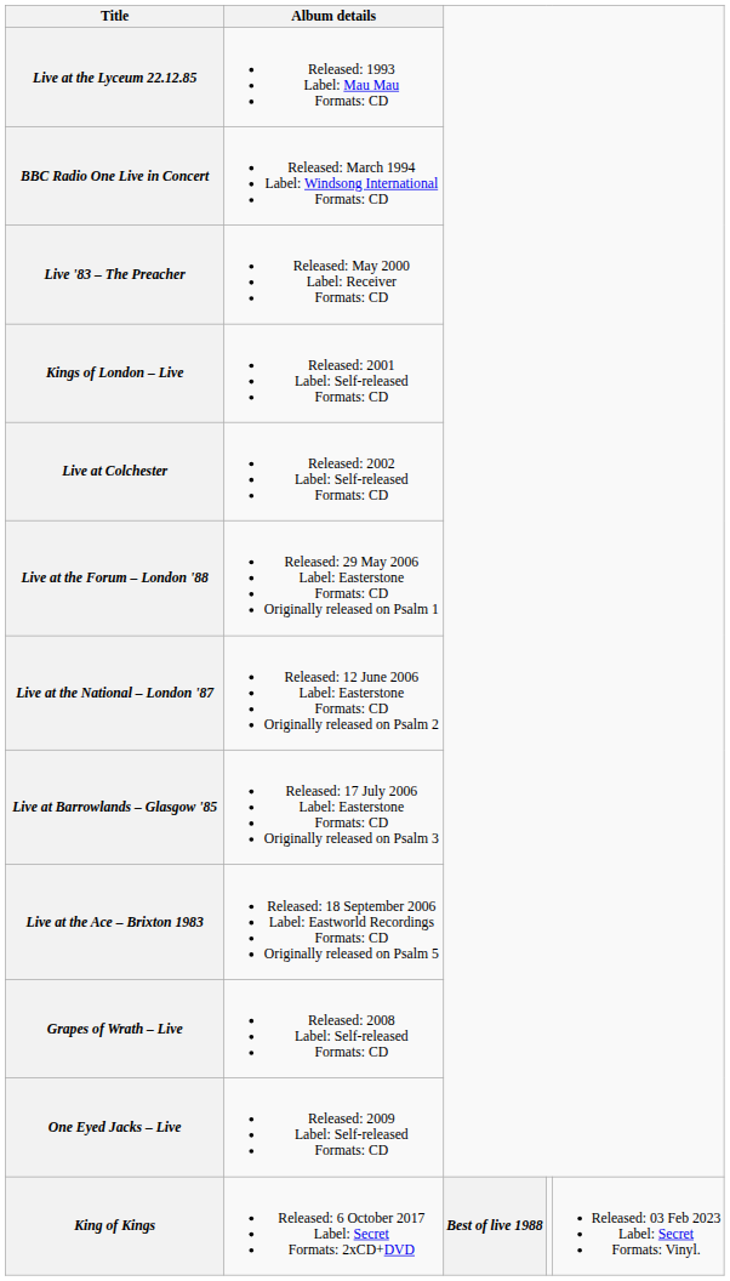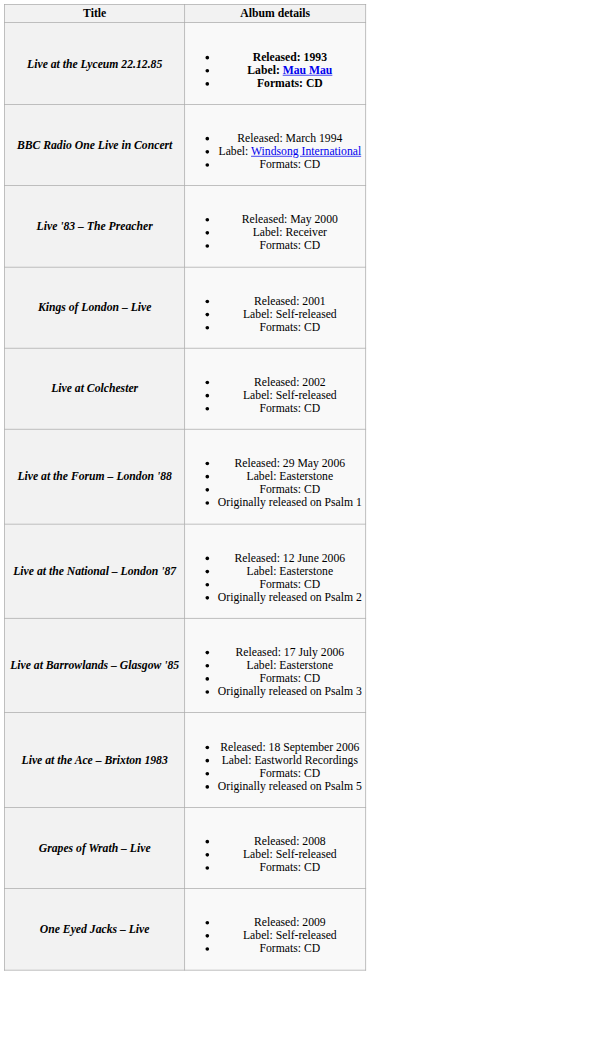 <table class="wikitable plainrowheaders" style="text-align:center;">
 <tr>
 <th scope="col" style="width:15em;">Title</th>
 <th scope="col" style="width:15em;">Album details</th>
 </tr>
 <tr>
 <th scope="row"><em>Live at the Lyceum 22.12.85</em></th>
-<td><br><ul><li>Released: 1993</li><li>Label: <a href='#'>Mau Mau</a></li><li>Formats: CD</li></ul></td>
+<td><strong><br><ul><li>Released: 1993</li><li>Label: <a href='#'>Mau Mau</a></li><li>Formats: CD</li></ul></strong></td>
 </tr>
 <tr>
 <th scope="row"><em>BBC Radio One Live in Concert</em></th>
 <td><br><ul><li>Released: March 1994</li><li>Label: <a href='#'>Windsong International</a></li><li>Formats: CD</li></ul></td>
 </tr>
 <tr>
 <th scope="row"><em>Live '83 – The Preacher</em></th>
 <td><br><ul><li>Released: May 2000</li><li>Label: Receiver</li><li>Formats: CD</li></ul></td>
 </tr>
 <tr>
 <th scope="row"><em>Kings of London – Live</em></th>
 <td><br><ul><li>Released: 2001</li><li>Label: Self-released</li><li>Formats: CD</li></ul></td>
 </tr>
 <tr>
 <th scope="row"><em>Live at Colchester</em></th>
 <td><br><ul><li>Released: 2002</li><li>Label: Self-released</li><li>Formats: CD</li></ul></td>
 </tr>
 <tr>
 <th scope="row"><em>Live at the Forum – London '88</em></th>
 <td><br><ul><li>Released: 29 May 2006</li><li>Label: Easterstone</li><li>Formats: CD</li><li>Originally released on Psalm 1</li></ul></td>
 </tr>
 <tr>
 <th scope="row"><em>Live at the National – London '87</em></th>
 <td><br><ul><li>Released: 12 June 2006</li><li>Label: Easterstone</li><li>Formats: CD</li><li>Originally released on Psalm 2</li></ul></td>
 </tr>
 <tr>
 <th scope="row"><em>Live at Barrowlands – Glasgow '85</em></th>
 <td><br><ul><li>Released: 17 July 2006</li><li>Label: Easterstone</li><li>Formats: CD</li><li>Originally released on Psalm 3</li></ul></td>
 </tr>
 <tr>
 <th scope="row"><em>Live at the Ace – Brixton 1983</em></th>
 <td><br><ul><li>Released: 18 September 2006</li><li>Label: Eastworld Recordings</li><li>Formats: CD</li><li>Originally released on Psalm 5</li></ul></td>
 </tr>
 <tr>
 <th scope="row"><em>Grapes of Wrath – Live</em></th>
 <td><br><ul><li>Released: 2008</li><li>Label: Self-released</li><li>Formats: CD</li></ul></td>
 </tr>
 <tr>
 <th scope="row"><em>One Eyed Jacks – Live</em></th>
 <td><br><ul><li>Released: 2009</li><li>Label: Self-released</li><li>Formats: CD</li></ul></td>
 </tr>
-<tr>
-<th scope="row"><em>King of Kings</em></th>
-<td><br><ul><li>Released: 6 October 2017</li><li>Label: <a href='#'>Secret</a></li><li>Formats: 2xCD+<a href='#'>DVD</a></li></ul></td>
-<th scope="row"><em>Best of live 1988</em></th>
-<td></td>
-<td><br><ul><li>Released: 03 Feb 2023</li><li>Label: <a href='#'>Secret</a></li><li>Formats: Vinyl.</li></ul></td>
-</tr>
 </table>
